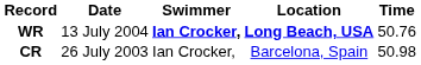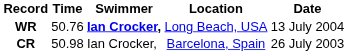 <table style=text-align:center>
 <tr>
 <th>Record</th>
-<th>Date</th>
+<th>Time</th>
 <th>Swimmer</th>
 <th>Location</th>
-<th>Time</th>
+<th>Date</th>
 </tr>
 <tr>
 <td><strong>WR</strong></td>
+<td>50.76</td>
+<td align=left><strong><a href='#'>Ian Crocker</a>, <small>  </small></strong></td>
+<td><a href='#'>Long Beach, USA</a></td>
 <td>13 July 2004</td>
-<td align=left><strong><a href='#'>Ian Crocker</a>, <small>  </small></strong></td>
-<td><strong><a href='#'>Long Beach, USA</a></strong></td>
-<td>50.76</td>
 </tr>
 <tr>
 <td><strong>CR</strong></td>
-<td>26 July 2003</td>
+<td>50.98</td>
 <td align=left>Ian Crocker, <small>  </small></td>
 <td><a href='#'>Barcelona, Spain</a></td>
-<td>50.98</td>
+<td>26 July 2003</td>
 </tr>
 </table>
